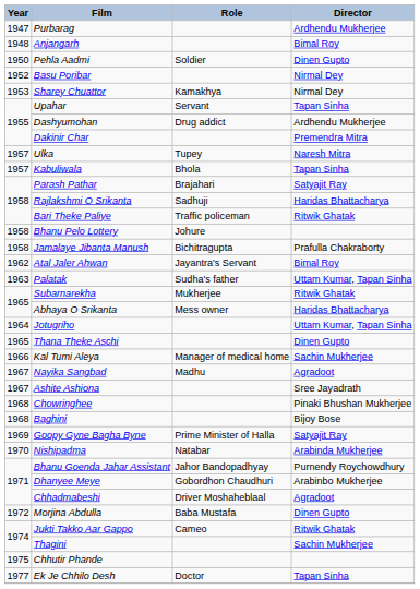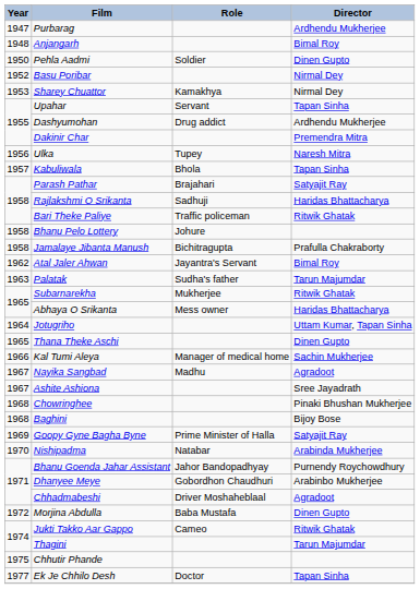 <table class="wikitable" style="font-size:90%;">
 <tr>
 <th style="background:#B0C4DE;">Year</th>
 <th style="background:#B0C4DE;">Film</th>
 <th style="background:#B0C4DE;">Role</th>
 <th style="background:#B0C4DE;">Director</th>
 </tr>
 <tr>
 <td>1947</td>
 <td><em>Purbarag</em></td>
 <td></td>
 <td><a href='#'>Ardhendu Mukherjee</a></td>
 </tr>
 <tr>
 <td>1948</td>
 <td><em><a href='#'>Anjangarh</a></em></td>
 <td></td>
 <td><a href='#'>Bimal Roy</a></td>
 </tr>
 <tr>
 <td>1950</td>
 <td><em>Pehla Aadmi</em></td>
 <td>Soldier</td>
 <td><a href='#'>Dinen Gupto</a></td>
 </tr>
 <tr>
 <td>1952</td>
 <td><em><a href='#'>Basu Poribar</a></em></td>
 <td></td>
 <td><a href='#'>Nirmal Dey</a></td>
 </tr>
 <tr>
 <td>1953</td>
 <td><em><a href='#'>Sharey Chuattor </a></em></td>
 <td>Kamakhya</td>
 <td>Nirmal Dey</td>
 </tr>
 <tr>
 <td rowspan="3">1955</td>
 <td><em>Upahar</em></td>
 <td>Servant</td>
 <td><a href='#'>Tapan Sinha</a></td>
 </tr>
 <tr>
 <td><em>Dashyumohan</em></td>
 <td>Drug addict</td>
 <td>Ardhendu Mukherjee</td>
 </tr>
 <tr>
 <td><em><a href='#'>Dakinir Char</a></em></td>
 <td></td>
 <td><a href='#'>Premendra Mitra</a></td>
 </tr>
 <tr>
-<td>1957</td>
+<td>1956</td>
 <td><em>Ulka</em></td>
 <td>Tupey</td>
 <td><a href='#'>Naresh Mitra</a></td>
 </tr>
 <tr>
 <td>1957</td>
 <td><a href='#'><em>Kabuliwala</em></a></td>
 <td>Bhola</td>
 <td><a href='#'>Tapan Sinha</a></td>
 </tr>
 <tr>
 <td rowspan="3">1958</td>
 <td><em><a href='#'>Parash Pathar</a></em></td>
 <td>Brajahari</td>
 <td><a href='#'>Satyajit Ray</a></td>
 </tr>
 <tr>
 <td><em><a href='#'>Rajlakshmi O Srikanta</a></em></td>
 <td>Sadhuji</td>
 <td><a href='#'>Haridas Bhattacharya</a></td>
 </tr>
 <tr>
 <td><em><a href='#'>Bari Theke Paliye</a></em></td>
 <td>Traffic policeman</td>
 <td><a href='#'>Ritwik Ghatak</a></td>
 </tr>
 <tr>
 <td>1958</td>
 <td><em><a href='#'>Bhanu Pelo Lottery</a></em></td>
 <td>Johure</td>
 <td></td>
 </tr>
 <tr>
 <td>1958</td>
 <td><em><a href='#'>Jamalaye Jibanta Manush</a></em></td>
 <td>Bichitragupta</td>
 <td>Prafulla Chakraborty</td>
 </tr>
 <tr>
 <td>1962</td>
 <td><em><a href='#'>Atal Jaler Ahwan</a></em></td>
 <td>Jayantra's Servant</td>
 <td><a href='#'>Bimal Roy</a></td>
 </tr>
 <tr>
 <td>1963</td>
 <td><em><a href='#'>Palatak</a></em></td>
 <td>Sudha's father</td>
-<td><a href='#'>Uttam Kumar</a>, <a href='#'>Tapan Sinha</a></td>
+<td><a href='#'>Tarun Majumdar</a></td>
 </tr>
 <tr>
 <td rowspan="2">1965</td>
 <td><em><a href='#'>Subarnarekha</a></em></td>
 <td>Mukherjee</td>
 <td><a href='#'>Ritwik Ghatak</a></td>
 </tr>
 <tr>
 <td><em>Abhaya O Srikanta</em></td>
 <td>Mess owner</td>
 <td><a href='#'>Haridas Bhattacharya</a></td>
 </tr>
 <tr>
 <td>1964</td>
 <td><em><a href='#'>Jotugriho</a></em></td>
 <td></td>
 <td><a href='#'>Uttam Kumar</a>, <a href='#'>Tapan Sinha</a></td>
 </tr>
 <tr>
 <td>1965</td>
 <td><em><a href='#'>Thana Theke Aschi</a></em></td>
 <td></td>
 <td><a href='#'>Dinen Gupto</a></td>
 </tr>
 <tr>
 <td>1966</td>
 <td><em>Kal Tumi Aleya</em></td>
 <td>Manager of medical home</td>
 <td><a href='#'>Sachin Mukherjee</a></td>
 </tr>
 <tr>
 <td>1967</td>
 <td><em><a href='#'>Nayika Sangbad</a></em></td>
 <td>Madhu</td>
 <td><a href='#'>Agradoot</a></td>
 </tr>
 <tr>
 <td>1967</td>
 <td><em><a href='#'>Ashite Ashiona</a></em></td>
 <td></td>
 <td>Sree Jayadrath</td>
 </tr>
 <tr>
 <td>1968</td>
 <td><em><a href='#'>Chowringhee</a></em></td>
 <td></td>
 <td>Pinaki Bhushan Mukherjee</td>
 </tr>
 <tr>
 <td>1968</td>
 <td><em><a href='#'>Baghini</a></em></td>
 <td></td>
 <td>Bijoy Bose</td>
 </tr>
 <tr>
 <td>1969</td>
 <td><em><a href='#'>Goopy Gyne Bagha Byne</a></em></td>
 <td>Prime Minister of Halla</td>
 <td><a href='#'>Satyajit Ray</a></td>
 </tr>
 <tr>
 <td>1970</td>
 <td><em><a href='#'>Nishipadma</a></em></td>
 <td>Natabar</td>
 <td><a href='#'>Arabinda Mukherjee</a></td>
 </tr>
 <tr>
 <td rowspan="3">1971</td>
 <td><em><a href='#'>Bhanu Goenda Jahar Assistant</a></em></td>
 <td>Jahor Bandopadhyay</td>
 <td>Purnendy Roychowdhury</td>
 </tr>
 <tr>
 <td><em><a href='#'>Dhanyee Meye</a></em></td>
 <td>Gobordhon Chaudhuri</td>
 <td>Arabinbo Mukherjee</td>
 </tr>
 <tr>
 <td><em><a href='#'>Chhadmabeshi</a></em></td>
 <td>Driver Moshaheblaal</td>
 <td><a href='#'>Agradoot</a></td>
 </tr>
 <tr>
 <td>1972</td>
 <td><em>Morjina Abdulla</em></td>
 <td>Baba Mustafa</td>
 <td><a href='#'>Dinen Gupto</a></td>
 </tr>
 <tr>
 <td rowspan="2">1974</td>
 <td><em><a href='#'>Jukti Takko Aar Gappo</a></em></td>
 <td>Cameo</td>
 <td><a href='#'>Ritwik Ghatak</a></td>
 </tr>
 <tr>
 <td><em><a href='#'>Thagini</a></em></td>
 <td></td>
-<td><a href='#'>Sachin Mukherjee</a></td>
+<td><a href='#'>Tarun Majumdar</a></td>
 </tr>
 <tr>
 <td>1975</td>
 <td><em>Chhutir Phande</em></td>
 <td></td>
 <td></td>
 </tr>
 <tr>
 <td>1977</td>
 <td><em>Ek Je Chhilo Desh</em></td>
 <td>Doctor</td>
 <td><a href='#'>Tapan Sinha</a></td>
 </tr>
 <tr>
 </tr>
 </table>
